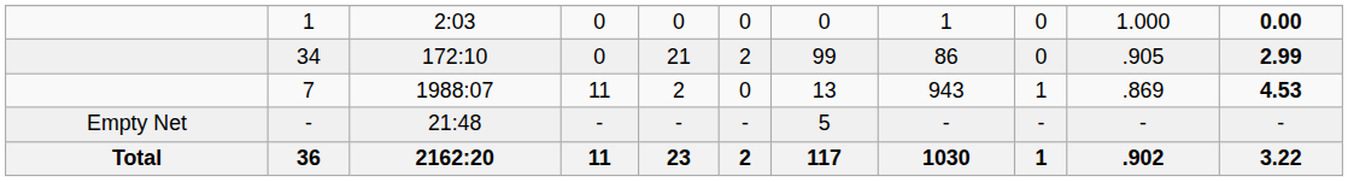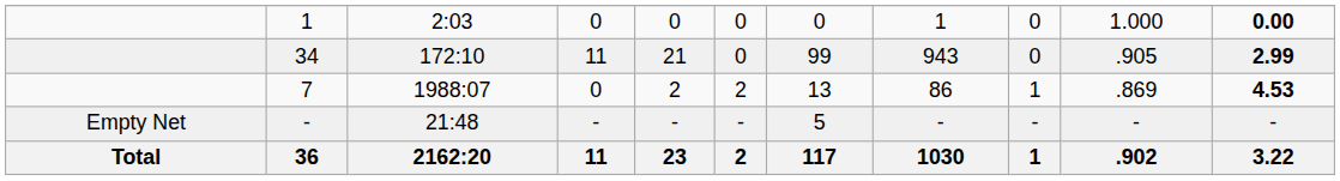 <table class="wikitable sortable" width ="1000">
 <tr align="center">
 </tr>
 <tr align="center" bgcolor="">
 <td></td>
 <td>1</td>
 <td>2:03</td>
 <td>0</td>
 <td>0</td>
 <td>0</td>
 <td>0</td>
 <td>1</td>
 <td>0</td>
 <td>1.000</td>
 <td><strong>0.00</strong></td>
 </tr>
 <tr align="center" bgcolor="f0f0f0">
 <td></td>
 <td>34</td>
 <td>172:10</td>
+<td>11</td>
+<td>21</td>
 <td>0</td>
-<td>21</td>
-<td>2</td>
 <td>99</td>
-<td>86</td>
+<td>943</td>
 <td>0</td>
 <td>.905</td>
 <td><strong>2.99</strong></td>
 </tr>
 <tr align="center" bgcolor="">
 <td></td>
 <td>7</td>
 <td>1988:07</td>
-<td>11</td>
+<td>0</td>
 <td>2</td>
-<td>0</td>
+<td>2</td>
 <td>13</td>
-<td>943</td>
+<td>86</td>
 <td>1</td>
 <td>.869</td>
 <td><strong>4.53</strong></td>
 </tr>
 <tr align="center" bgcolor="f0f0f0">
 <td>Empty Net</td>
 <td>-</td>
 <td>21:48</td>
 <td>-</td>
 <td>-</td>
 <td>-</td>
 <td>5</td>
 <td>-</td>
 <td>-</td>
 <td>-</td>
 <td>-</td>
 </tr>
 <tr>
 <th>Total</th>
 <th>36</th>
 <th>2162:20</th>
 <th>11</th>
 <th>23</th>
 <th>2</th>
 <th>117</th>
 <th>1030</th>
 <th>1</th>
 <th>.902</th>
 <th>3.22</th>
 </tr>
 </table>
